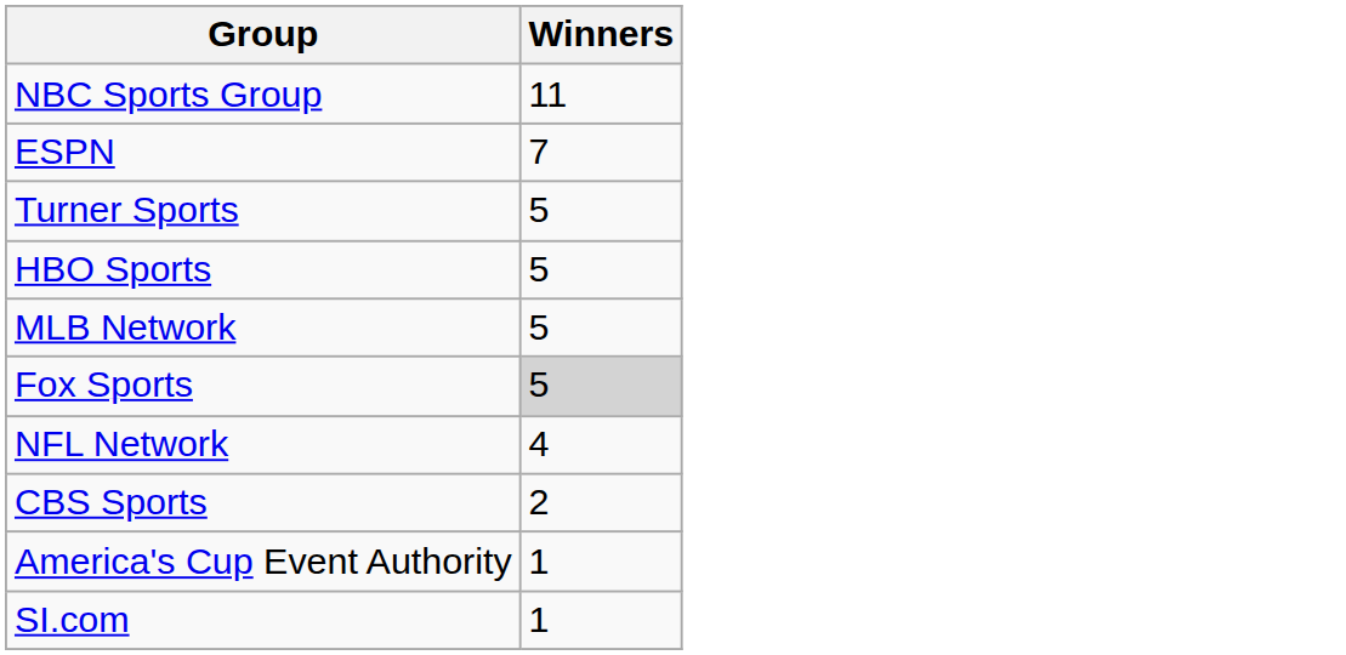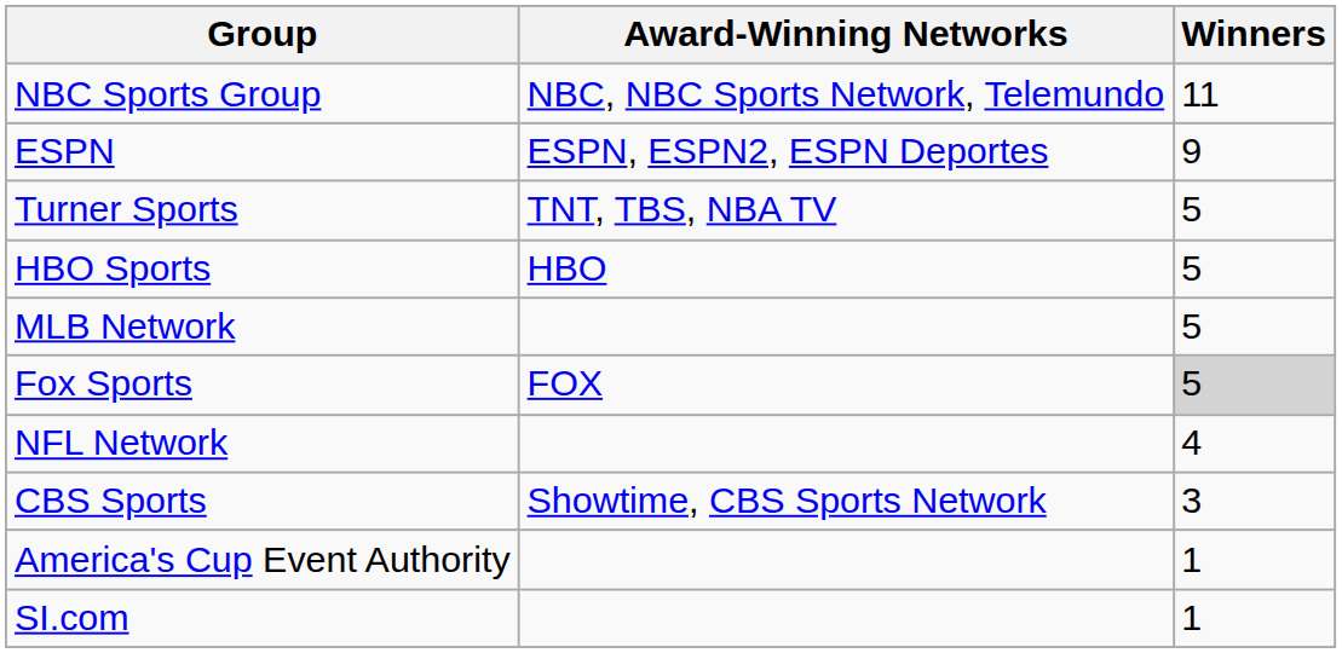 <table class="wikitable sortable">
 <tr>
 <th>Group</th>
+<th>Award-Winning Networks</th>
 <th>Winners</th>
 </tr>
 <tr>
 <td><a href='#'>NBC Sports Group</a></td>
+<td><a href='#'>NBC</a>, <a href='#'>NBC Sports Network</a>, <a href='#'>Telemundo</a></td>
 <td>11</td>
 </tr>
 <tr>
 <td><a href='#'>ESPN</a></td>
-<td>7</td>
+<td><a href='#'>ESPN</a>, <a href='#'>ESPN2</a>, <a href='#'>ESPN Deportes</a></td>
+<td>9</td>
 </tr>
 <tr>
 <td><a href='#'>Turner Sports</a></td>
+<td><a href='#'>TNT</a>, <a href='#'>TBS</a>, <a href='#'>NBA TV</a></td>
 <td>5</td>
 </tr>
 <tr>
 <td><a href='#'>HBO Sports</a></td>
+<td><a href='#'>HBO</a></td>
 <td>5</td>
 </tr>
 <tr>
 <td><a href='#'>MLB Network</a></td>
+<td></td>
 <td>5</td>
 </tr>
 <tr>
 <td><a href='#'>Fox Sports</a></td>
+<td><a href='#'>FOX</a></td>
 <td style="background: lightgrey;">5</td>
 </tr>
 <tr>
 <td><a href='#'>NFL Network</a></td>
+<td></td>
 <td>4</td>
 </tr>
 <tr>
 <td><a href='#'>CBS Sports</a></td>
-<td>2</td>
+<td><a href='#'>Showtime</a>, <a href='#'>CBS Sports Network</a></td>
+<td>3</td>
 </tr>
 <tr>
 <td><a href='#'>America's Cup</a> Event Authority</td>
+<td></td>
 <td>1</td>
 </tr>
 <tr>
 <td><a href='#'>SI.com</a></td>
+<td></td>
 <td>1</td>
 </tr>
 </table>
